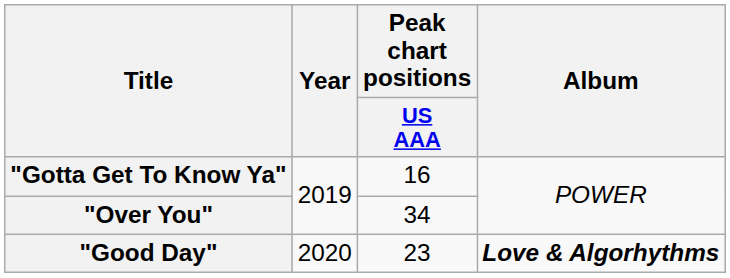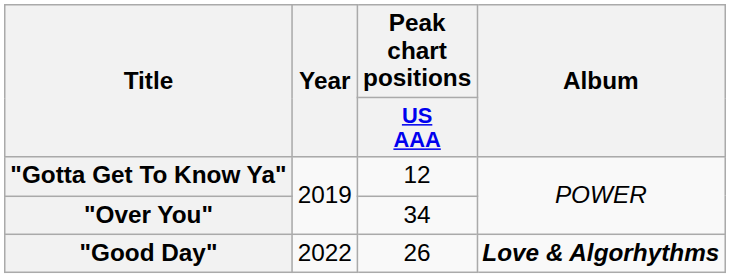 <table class="wikitable plainrowheaders" style="text-align:center">
 <tr>
 <th rowspan="2">Title</th>
 <th rowspan="2">Year</th>
 <th>Peak chart positions</th>
 <th rowspan="2">Album</th>
 </tr>
 <tr>
 <th scope="col" style="width:2.5em;font-size:90%;"><a href='#'>US<br>AAA</a><br></th>
 </tr>
 <tr>
 <th scope="row">"Gotta Get To Know Ya"</th>
 <td rowspan="2">2019</td>
-<td>16</td>
+<td>12</td>
 <td rowspan="2"><em>POWER</em></td>
 </tr>
 <tr>
 <th scope="row">"Over You"</th>
 <td>34</td>
 </tr>
 <tr>
 <th scope="row">"Good Day"</th>
-<td>2020</td>
-<td>23</td>
+<td>2022</td>
+<td>26</td>
 <td><strong><em>Love & Algorhythms</em></strong></td>
 </tr>
 </table>
